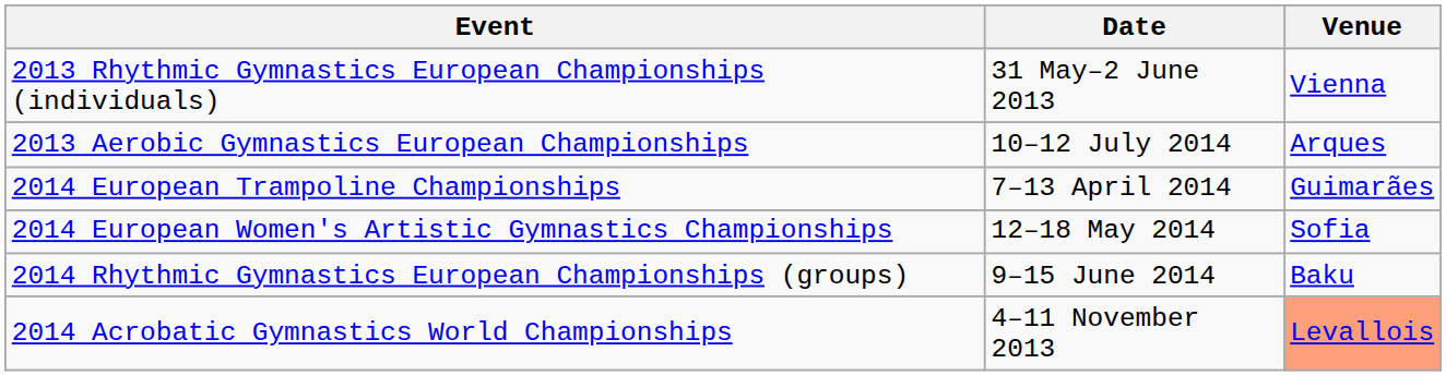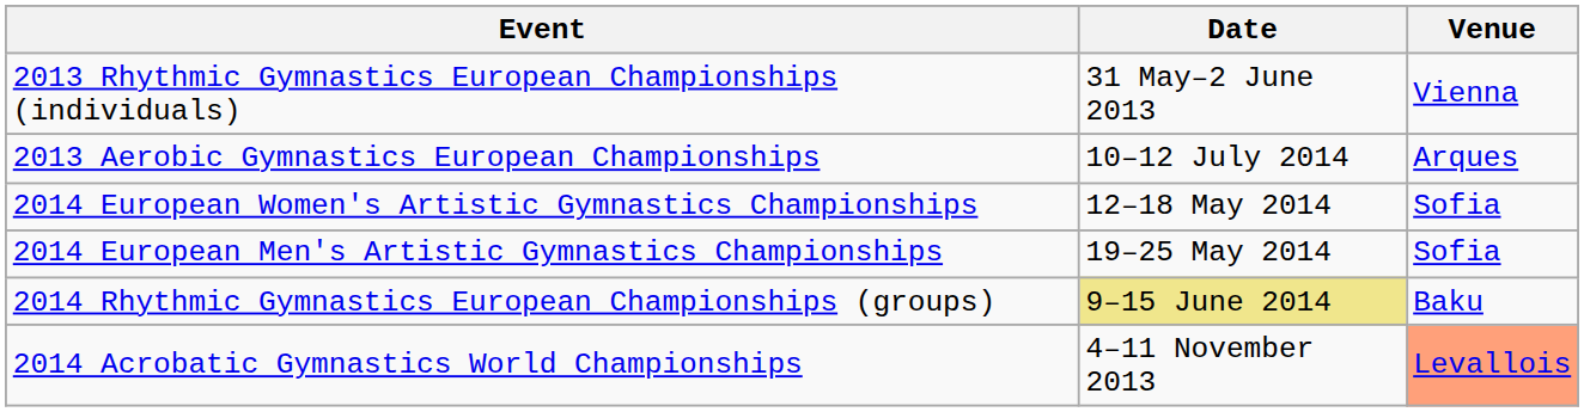 <table class="wikitable" style="width:700px;">
 <tr>
 <th>Event</th>
 <th>Date</th>
 <th>Venue</th>
 </tr>
 <tr>
 <td><a href='#'>2013 Rhythmic Gymnastics European Championships</a> (individuals)</td>
 <td>31 May–2 June 2013</td>
 <td> <a href='#'>Vienna</a></td>
 </tr>
 <tr>
 <td><a href='#'>2013 Aerobic Gymnastics European Championships</a></td>
 <td>10–12 July 2014</td>
 <td> <a href='#'>Arques</a></td>
 </tr>
 <tr>
-<td><a href='#'>2014 European Trampoline Championships</a></td>
-<td>7–13 April 2014</td>
-<td> <a href='#'>Guimarães</a></td>
-</tr>
-<tr>
 <td><a href='#'>2014 European Women's Artistic Gymnastics Championships</a></td>
 <td>12–18 May 2014</td>
 <td> <a href='#'>Sofia</a></td>
 </tr>
 <tr>
+<td><a href='#'>2014 European Men's Artistic Gymnastics Championships</a></td>
+<td>19–25 May 2014</td>
+<td> <a href='#'>Sofia</a></td>
+</tr>
+<tr>
 <td><a href='#'>2014 Rhythmic Gymnastics European Championships</a> (groups)</td>
-<td>9–15 June 2014</td>
+<td style="background: khaki;">9–15 June 2014</td>
 <td> <a href='#'>Baku</a></td>
 </tr>
 <tr>
 <td><a href='#'>2014 Acrobatic Gymnastics World Championships</a></td>
 <td>4–11 November 2013</td>
 <td style="background: lightsalmon;"> <a href='#'>Levallois</a></td>
 </tr>
 </table>
